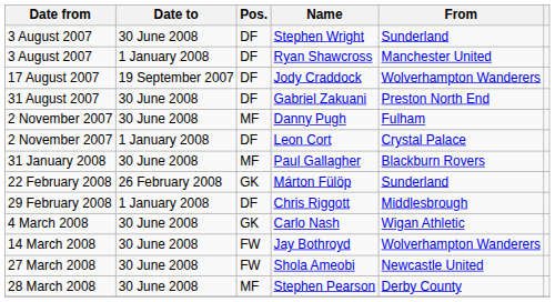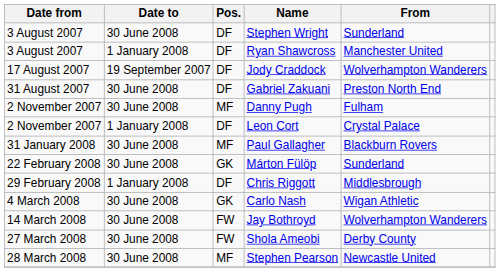 <table class="wikitable">
 <tr>
 <th>Date from</th>
 <th>Date to</th>
 <th>Pos.</th>
 <th>Name</th>
 <th>From</th>
 <th></th>
 </tr>
 <tr>
 <td>3 August 2007</td>
 <td>30 June 2008</td>
 <td>DF</td>
 <td> <a href='#'>Stephen Wright</a></td>
 <td> <a href='#'>Sunderland</a></td>
 <td></td>
 </tr>
 <tr>
 <td>3 August 2007</td>
 <td>1 January 2008</td>
 <td>DF</td>
 <td> <a href='#'>Ryan Shawcross</a></td>
 <td> <a href='#'>Manchester United</a></td>
 <td></td>
 </tr>
 <tr>
 <td>17 August 2007</td>
 <td>19 September 2007</td>
 <td>DF</td>
 <td> <a href='#'>Jody Craddock</a></td>
 <td> <a href='#'>Wolverhampton Wanderers</a></td>
 <td></td>
 </tr>
 <tr>
 <td>31 August 2007</td>
 <td>30 June 2008</td>
 <td>DF</td>
 <td> <a href='#'>Gabriel Zakuani</a></td>
 <td> <a href='#'>Preston North End</a></td>
 <td></td>
 </tr>
 <tr>
 <td>2 November 2007</td>
 <td>30 June 2008</td>
 <td>MF</td>
 <td> <a href='#'>Danny Pugh</a></td>
 <td> <a href='#'>Fulham</a></td>
 <td></td>
 </tr>
 <tr>
 <td>2 November 2007</td>
 <td>1 January 2008</td>
 <td>DF</td>
 <td> <a href='#'>Leon Cort</a></td>
 <td> <a href='#'>Crystal Palace</a></td>
 <td></td>
 </tr>
 <tr>
 <td>31 January 2008</td>
 <td>30 June 2008</td>
 <td>MF</td>
 <td> <a href='#'>Paul Gallagher</a></td>
 <td> <a href='#'>Blackburn Rovers</a></td>
 <td></td>
 </tr>
 <tr>
 <td>22 February 2008</td>
-<td>26 February 2008</td>
+<td>30 June 2008</td>
 <td>GK</td>
 <td> <a href='#'>Márton Fülöp</a></td>
 <td> <a href='#'>Sunderland</a></td>
 <td></td>
 </tr>
 <tr>
 <td>29 February 2008</td>
 <td>1 January 2008</td>
 <td>DF</td>
 <td> <a href='#'>Chris Riggott</a></td>
 <td> <a href='#'>Middlesbrough</a></td>
 <td></td>
 </tr>
 <tr>
 <td>4 March 2008</td>
 <td>30 June 2008</td>
 <td>GK</td>
 <td> <a href='#'>Carlo Nash</a></td>
 <td> <a href='#'>Wigan Athletic</a></td>
 <td></td>
 </tr>
 <tr>
 <td>14 March 2008</td>
 <td>30 June 2008</td>
 <td>FW</td>
 <td> <a href='#'>Jay Bothroyd</a></td>
 <td> <a href='#'>Wolverhampton Wanderers</a></td>
 <td></td>
 </tr>
 <tr>
 <td>27 March 2008</td>
 <td>30 June 2008</td>
 <td>FW</td>
 <td> <a href='#'>Shola Ameobi</a></td>
-<td> <a href='#'>Newcastle United</a></td>
+<td> <a href='#'>Derby County</a></td>
 <td></td>
 </tr>
 <tr>
 <td>28 March 2008</td>
 <td>30 June 2008</td>
 <td>MF</td>
 <td> <a href='#'>Stephen Pearson</a></td>
-<td> <a href='#'>Derby County</a></td>
+<td> <a href='#'>Newcastle United</a></td>
 <td></td>
 </tr>
 <tr>
 </tr>
 </table>
